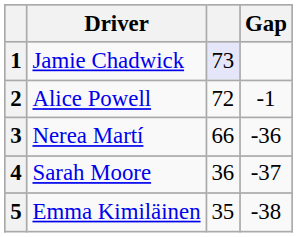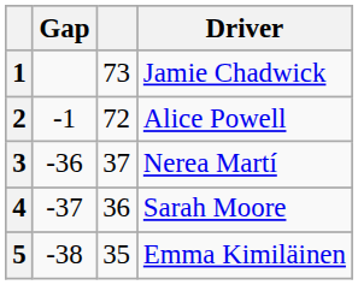 <table class="wikitable" style="font-size: 85%;">
 <tr>
 <th></th>
+<th>Gap</th>
+<th></th>
 <th>Driver</th>
-<th></th>
-<th>Gap</th>
 </tr>
 <tr>
 <th align="center">1</th>
+<td align="center"></td>
+<td align="center">73</td>
 <td> <a href='#'>Jamie Chadwick</a></td>
-<td align="center" style="background: lavender;">73</td>
-<td align="center"></td>
 </tr>
 <tr>
 <th align="center">2</th>
+<td align="center">-1</td>
+<td align="center">72</td>
 <td> <a href='#'>Alice Powell</a></td>
-<td align="center">72</td>
-<td align="center">-1</td>
 </tr>
 <tr>
 <th align="center">3</th>
+<td align="center">-36</td>
+<td align="center">37</td>
 <td> <a href='#'>Nerea Martí</a></td>
-<td align="center">66</td>
-<td align="center">-36</td>
 </tr>
 <tr>
 <th align="center">4</th>
+<td align="center">-37</td>
+<td align="center">36</td>
 <td> <a href='#'>Sarah Moore</a></td>
-<td align="center">36</td>
-<td align="center">-37</td>
 </tr>
 <tr>
 <th align="center">5</th>
+<td align="center">-38</td>
+<td align="center">35</td>
 <td> <a href='#'>Emma Kimiläinen</a></td>
-<td align="center">35</td>
-<td align="center">-38</td>
 </tr>
 </table>
